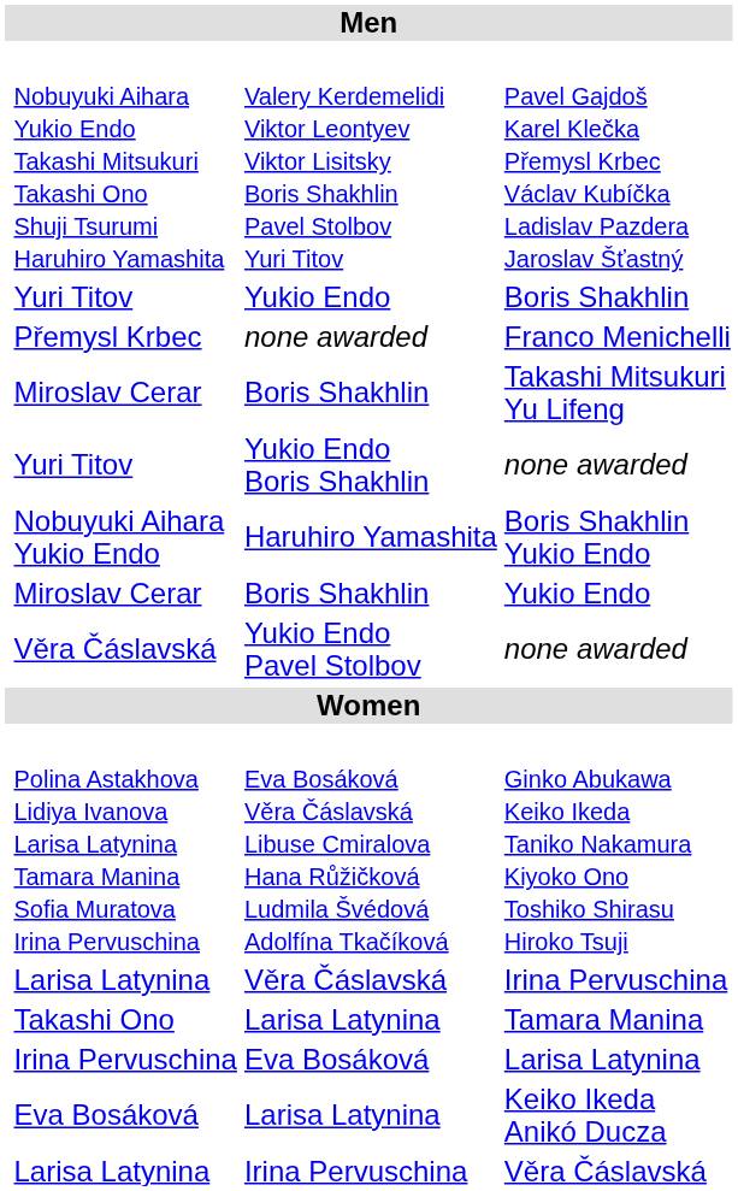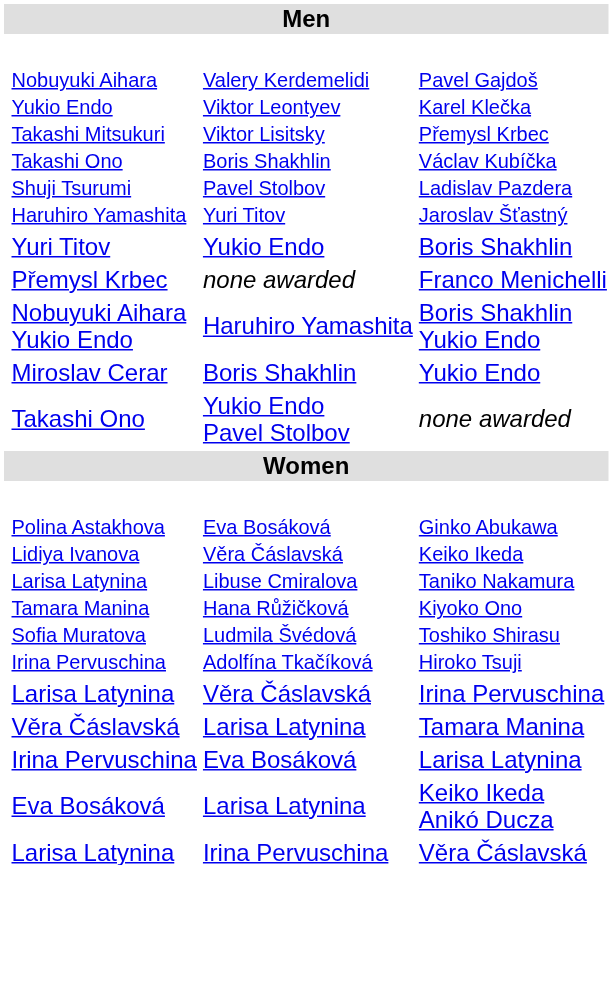 <table>
 <tr style="background:#dfdfdf;">
 <td colspan="4" style="text-align:center;"><strong>Men</strong></td>
 </tr>
 <tr>
 <th scope=row style="text-align:left"><br></th>
 <td><br><small><a href='#'>Nobuyuki Aihara</a><br><a href='#'>Yukio Endo</a><br><a href='#'>Takashi Mitsukuri</a><br><a href='#'>Takashi Ono</a><br><a href='#'>Shuji Tsurumi</a><br><a href='#'>Haruhiro Yamashita</a></small></td>
 <td><br><small><a href='#'>Valery Kerdemelidi</a><br><a href='#'>Viktor Leontyev</a><br><a href='#'>Viktor Lisitsky</a><br><a href='#'>Boris Shakhlin</a><br><a href='#'>Pavel Stolbov</a><br><a href='#'>Yuri Titov</a></small></td>
 <td><br><small><a href='#'>Pavel Gajdoš</a><br><a href='#'>Karel Klečka</a><br><a href='#'>Přemysl Krbec</a><br><a href='#'>Václav Kubíčka</a><br><a href='#'>Ladislav Pazdera</a><br><a href='#'>Jaroslav Šťastný</a></small></td>
 </tr>
 <tr>
 <th scope=row style="text-align:left"><br></th>
 <td> <a href='#'>Yuri Titov</a></td>
 <td> <a href='#'>Yukio Endo</a></td>
 <td> <a href='#'>Boris Shakhlin</a></td>
 </tr>
 <tr>
 <th scope=row style="text-align:left"><br></th>
 <td> <a href='#'>Přemysl Krbec</a></td>
 <td><em>none awarded</em></td>
 <td> <a href='#'>Franco Menichelli</a></td>
 </tr>
 <tr>
 <th scope=row style="text-align:left"><br></th>
-<td> <a href='#'>Miroslav Cerar</a></td>
-<td> <a href='#'>Boris Shakhlin</a></td>
-<td> <a href='#'>Takashi Mitsukuri</a> <br>  <a href='#'>Yu Lifeng</a></td>
-</tr>
-<tr>
-<th scope=row style="text-align:left"><br></th>
-<td> <a href='#'>Yuri Titov</a></td>
-<td> <a href='#'>Yukio Endo</a> <br>  <a href='#'>Boris Shakhlin</a></td>
-<td><em>none awarded</em></td>
-</tr>
-<tr>
-<th scope=row style="text-align:left"><br></th>
 <td> <a href='#'>Nobuyuki Aihara</a> <br>  <a href='#'>Yukio Endo</a></td>
 <td> <a href='#'>Haruhiro Yamashita</a></td>
 <td> <a href='#'>Boris Shakhlin</a> <br>  <a href='#'>Yukio Endo</a></td>
 </tr>
 <tr>
 <th scope=row style="text-align:left"><br></th>
 <td> <a href='#'>Miroslav Cerar</a></td>
 <td> <a href='#'>Boris Shakhlin</a></td>
 <td> <a href='#'>Yukio Endo</a></td>
 </tr>
 <tr>
 <th scope=row style="text-align:left"><br></th>
-<td> <a href='#'>Věra Čáslavská</a></td>
+<td> <a href='#'>Takashi Ono</a></td>
 <td> <a href='#'>Yukio Endo</a> <br>  <a href='#'>Pavel Stolbov</a></td>
 <td><em>none awarded</em></td>
 </tr>
 <tr style="background:#dfdfdf;">
 <td colspan="4" style="text-align:center;"><strong>Women</strong></td>
 </tr>
 <tr>
 <th scope=row style="text-align:left"><br></th>
 <td> <br><small><a href='#'>Polina Astakhova</a><br><a href='#'>Lidiya Ivanova</a><br><a href='#'>Larisa Latynina</a><br><a href='#'>Tamara Manina</a><br><a href='#'>Sofia Muratova</a><br><a href='#'>Irina Pervuschina</a></small></td>
 <td><br><small><a href='#'>Eva Bosáková</a><br><a href='#'>Věra Čáslavská</a><br><a href='#'>Libuse Cmiralova</a><br><a href='#'>Hana Růžičková</a><br><a href='#'>Ludmila Švédová</a><br><a href='#'>Adolfína Tkačíková</a></small></td>
 <td><br><small><a href='#'>Ginko Abukawa</a><br><a href='#'>Keiko Ikeda</a><br><a href='#'>Taniko Nakamura</a><br><a href='#'>Kiyoko Ono</a><br><a href='#'>Toshiko Shirasu</a><br><a href='#'>Hiroko Tsuji</a></small></td>
 </tr>
 <tr>
 <th scope=row style="text-align:left"><br></th>
 <td> <a href='#'>Larisa Latynina</a></td>
 <td> <a href='#'>Věra Čáslavská</a></td>
 <td> <a href='#'>Irina Pervuschina</a></td>
 </tr>
 <tr>
 <th scope=row style="text-align:left"><br></th>
-<td> <a href='#'>Takashi Ono</a></td>
+<td> <a href='#'>Věra Čáslavská</a></td>
 <td> <a href='#'>Larisa Latynina</a></td>
 <td> <a href='#'>Tamara Manina</a></td>
 </tr>
 <tr>
 <th scope=row style="text-align:left"><br></th>
 <td> <a href='#'>Irina Pervuschina</a></td>
 <td> <a href='#'>Eva Bosáková</a></td>
 <td> <a href='#'>Larisa Latynina</a></td>
 </tr>
 <tr>
 <th scope=row style="text-align:left"><br></th>
 <td> <a href='#'>Eva Bosáková</a></td>
 <td> <a href='#'>Larisa Latynina</a></td>
 <td> <a href='#'>Keiko Ikeda</a> <br>  <a href='#'>Anikó Ducza</a></td>
 </tr>
 <tr>
 <th scope=row style="text-align:left"><br></th>
 <td> <a href='#'>Larisa Latynina</a></td>
 <td> <a href='#'>Irina Pervuschina</a></td>
 <td> <a href='#'>Věra Čáslavská</a></td>
 </tr>
 </table>
